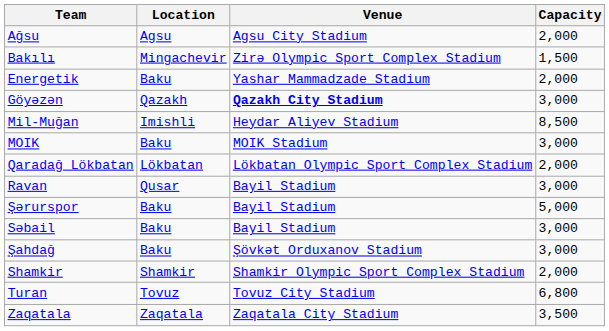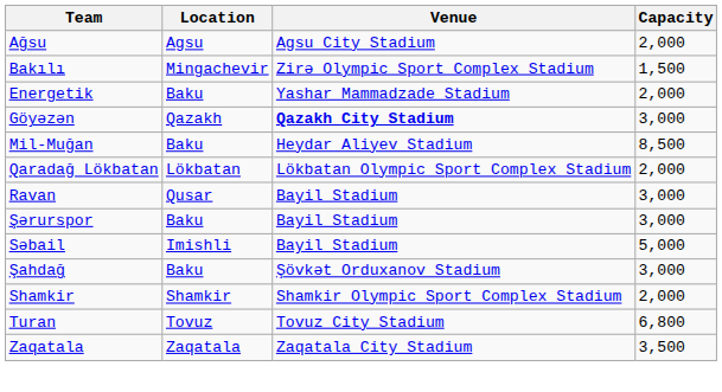 <table class="wikitable sortable">
 <tr>
 <th>Team</th>
 <th>Location</th>
 <th>Venue</th>
 <th>Capacity</th>
 </tr>
 <tr>
 <td><a href='#'>Ağsu</a></td>
 <td><a href='#'>Agsu</a></td>
 <td><a href='#'>Agsu City Stadium</a></td>
 <td>2,000</td>
 </tr>
 <tr>
 <td><a href='#'>Bakılı</a></td>
 <td><a href='#'>Mingachevir</a></td>
 <td><a href='#'>Zirə Olympic Sport Complex Stadium</a></td>
 <td>1,500</td>
 </tr>
 <tr>
 <td><a href='#'>Energetik</a></td>
 <td><a href='#'>Baku</a></td>
 <td><a href='#'>Yashar Mammadzade Stadium</a></td>
 <td>2,000</td>
 </tr>
 <tr>
 <td><a href='#'>Göyəzən</a></td>
 <td><a href='#'>Qazakh</a></td>
 <td><strong><a href='#'>Qazakh City Stadium</a></strong></td>
 <td>3,000</td>
 </tr>
 <tr>
 <td><a href='#'>Mil-Muğan</a></td>
-<td><a href='#'>Imishli</a></td>
+<td><a href='#'>Baku</a></td>
 <td><a href='#'>Heydar Aliyev Stadium</a></td>
 <td>8,500</td>
-</tr>
-<tr>
-<td><a href='#'>MOIK</a></td>
-<td><a href='#'>Baku</a></td>
-<td><a href='#'>MOIK Stadium</a></td>
-<td>3,000</td>
 </tr>
 <tr>
 <td><a href='#'>Qaradağ Lökbatan</a></td>
 <td><a href='#'>Lökbatan</a></td>
 <td><a href='#'>Lökbatan Olympic Sport Complex Stadium</a></td>
 <td>2,000</td>
 </tr>
 <tr>
 <td><a href='#'>Ravan</a></td>
 <td><a href='#'>Qusar</a></td>
 <td><a href='#'>Bayil Stadium</a></td>
 <td>3,000</td>
 </tr>
 <tr>
 <td><a href='#'>Şərurspor</a></td>
 <td><a href='#'>Baku</a></td>
 <td><a href='#'>Bayil Stadium</a></td>
-<td>5,000</td>
+<td>3,000</td>
 </tr>
 <tr>
 <td><a href='#'>Səbail</a></td>
-<td><a href='#'>Baku</a></td>
+<td><a href='#'>Imishli</a></td>
 <td><a href='#'>Bayil Stadium</a></td>
-<td>3,000</td>
+<td>5,000</td>
 </tr>
 <tr>
 <td><a href='#'>Şahdağ</a></td>
 <td><a href='#'>Baku</a></td>
 <td><a href='#'>Şövkət Orduxanov Stadium</a></td>
 <td>3,000</td>
 </tr>
 <tr>
 <td><a href='#'>Shamkir</a></td>
 <td><a href='#'>Shamkir</a></td>
 <td><a href='#'>Shamkir Olympic Sport Complex Stadium</a></td>
 <td>2,000</td>
 </tr>
 <tr>
 <td><a href='#'>Turan</a></td>
 <td><a href='#'>Tovuz</a></td>
 <td><a href='#'>Tovuz City Stadium</a></td>
 <td>6,800</td>
 </tr>
 <tr>
 <td><a href='#'>Zaqatala</a></td>
 <td><a href='#'>Zaqatala</a></td>
 <td><a href='#'>Zaqatala City Stadium</a></td>
 <td>3,500</td>
 </tr>
 </table>
